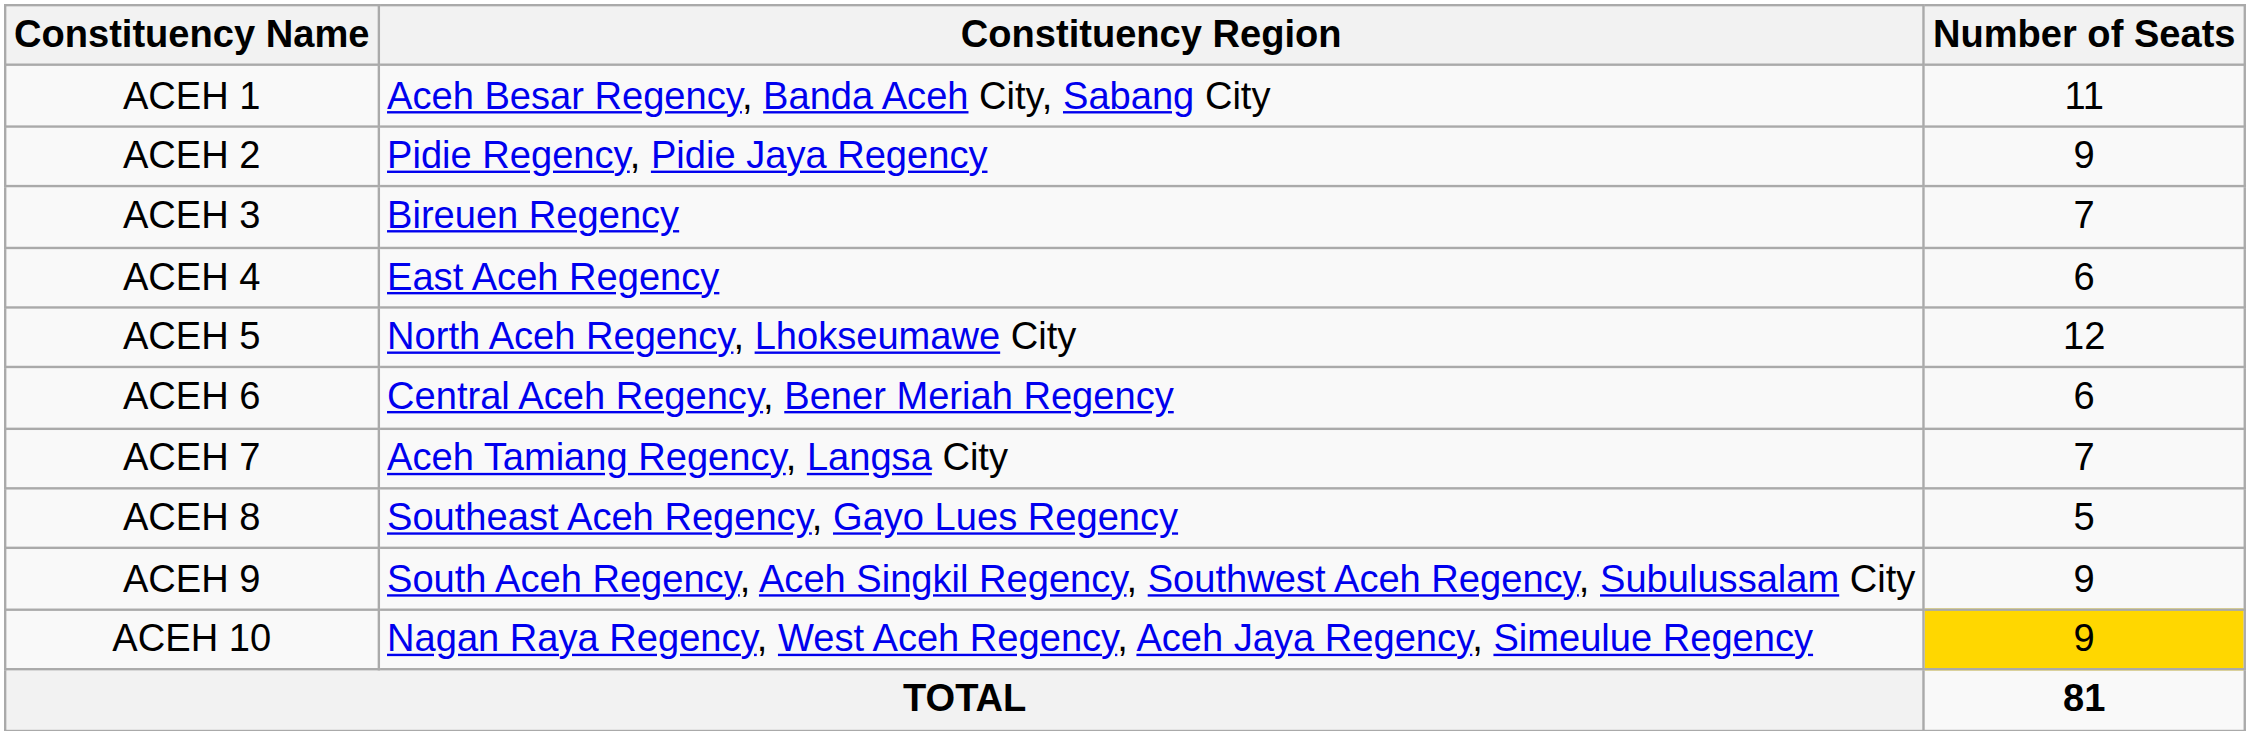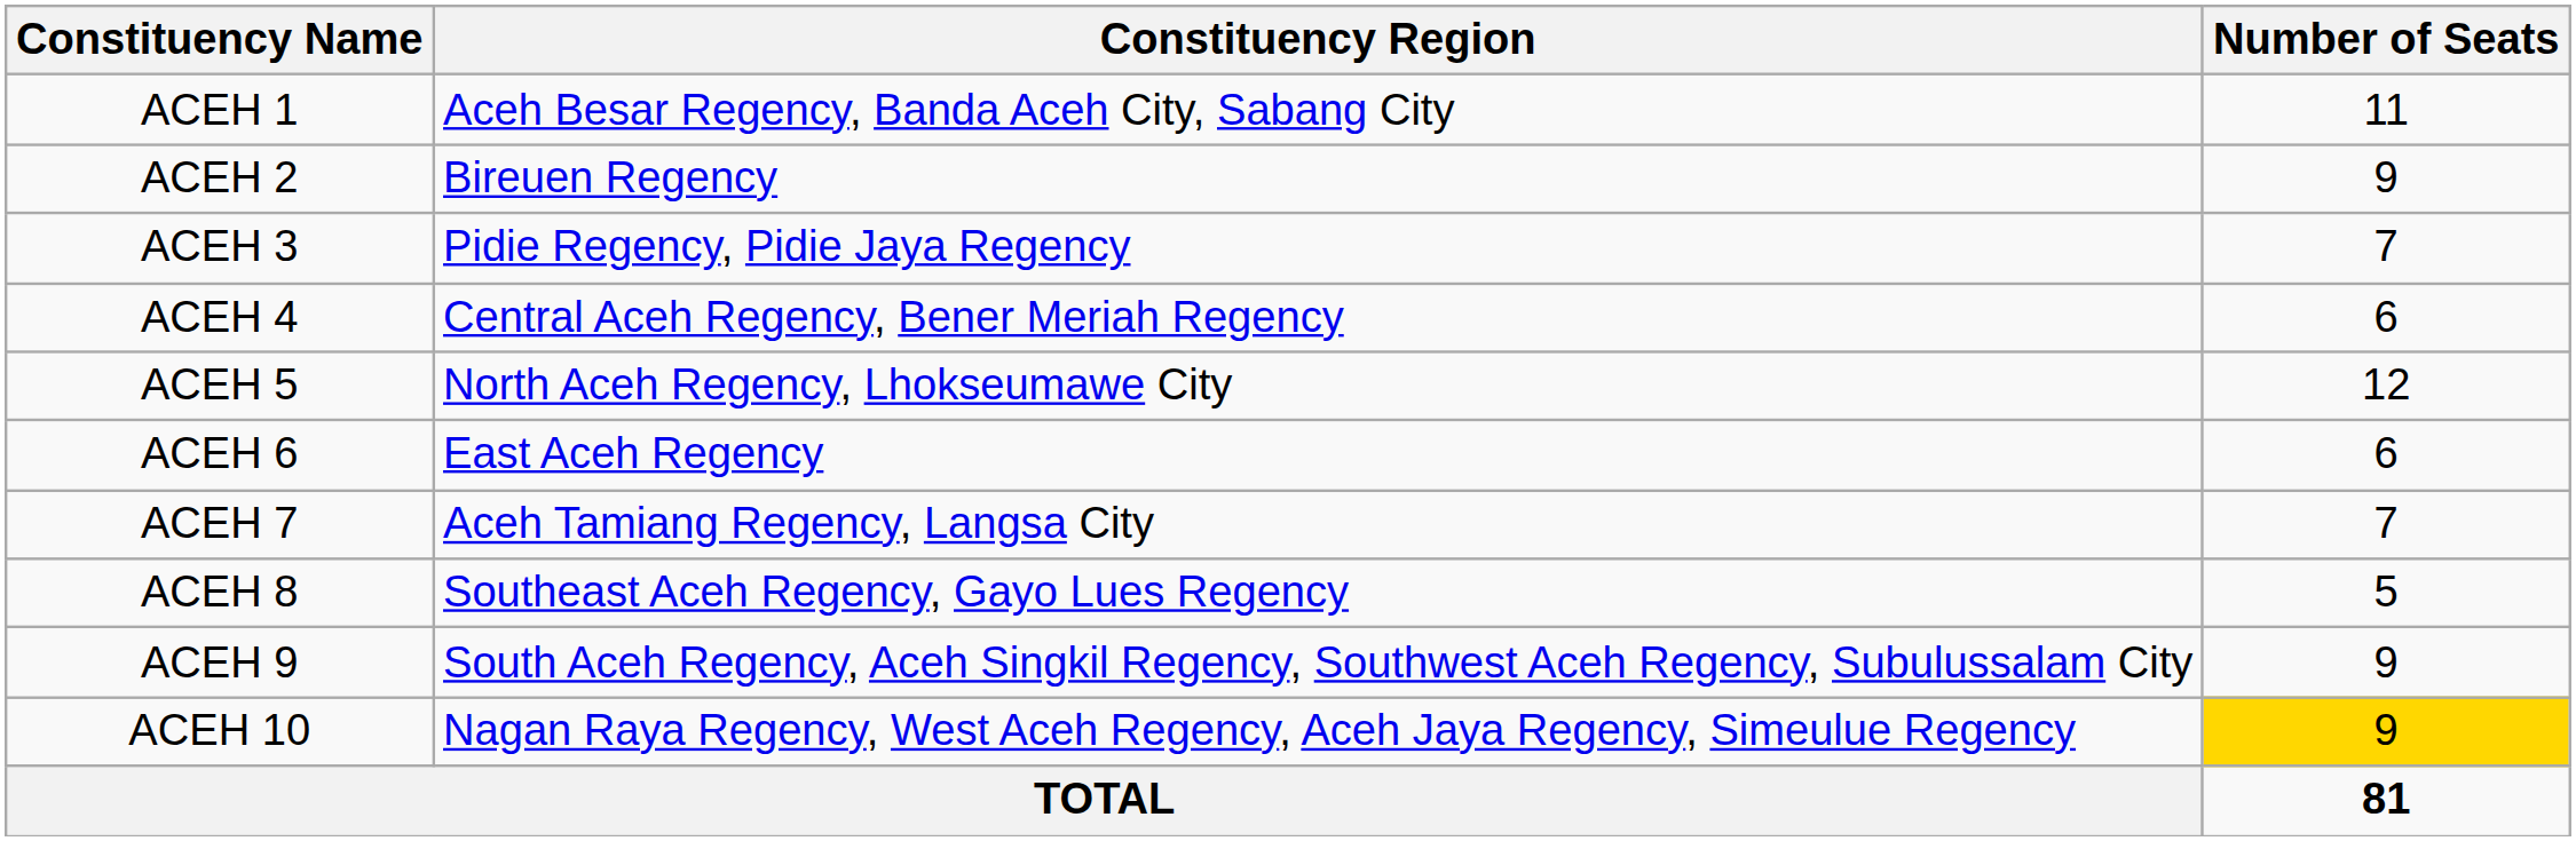 <table class="wikitable">
 <tr>
 <th>Constituency Name</th>
 <th>Constituency Region</th>
 <th>Number of Seats</th>
 </tr>
 <tr>
 <td align=center>ACEH 1</td>
 <td><a href='#'>Aceh Besar Regency</a>, <a href='#'>Banda Aceh</a> City, <a href='#'>Sabang</a> City</td>
 <td align=center>11</td>
 </tr>
 <tr>
 <td align=center>ACEH 2</td>
-<td><a href='#'>Pidie Regency</a>, <a href='#'>Pidie Jaya Regency</a></td>
+<td><a href='#'>Bireuen Regency</a></td>
 <td align=center>9</td>
 </tr>
 <tr>
 <td align=center>ACEH 3</td>
-<td><a href='#'>Bireuen Regency</a></td>
+<td><a href='#'>Pidie Regency</a>, <a href='#'>Pidie Jaya Regency</a></td>
 <td align=center>7</td>
 </tr>
 <tr>
 <td align=center>ACEH 4</td>
-<td><a href='#'>East Aceh Regency</a></td>
+<td><a href='#'>Central Aceh Regency</a>, <a href='#'>Bener Meriah Regency</a></td>
 <td align=center>6</td>
 </tr>
 <tr>
 <td align=center>ACEH 5</td>
 <td><a href='#'>North Aceh Regency</a>, <a href='#'>Lhokseumawe</a> City</td>
 <td align=center>12</td>
 </tr>
 <tr>
 <td align=center>ACEH 6</td>
-<td><a href='#'>Central Aceh Regency</a>, <a href='#'>Bener Meriah Regency</a></td>
+<td><a href='#'>East Aceh Regency</a></td>
 <td align=center>6</td>
 </tr>
 <tr>
 <td align=center>ACEH 7</td>
 <td><a href='#'>Aceh Tamiang Regency</a>, <a href='#'>Langsa</a> City</td>
 <td align=center>7</td>
 </tr>
 <tr>
 <td align=center>ACEH 8</td>
 <td><a href='#'>Southeast Aceh Regency</a>, <a href='#'>Gayo Lues Regency</a></td>
 <td align=center>5</td>
 </tr>
 <tr>
 <td align=center>ACEH 9</td>
 <td><a href='#'>South Aceh Regency</a>, <a href='#'>Aceh Singkil Regency</a>, <a href='#'>Southwest Aceh Regency</a>, <a href='#'>Subulussalam</a> City</td>
 <td align=center>9</td>
 </tr>
 <tr>
 <td align=center>ACEH 10</td>
 <td><a href='#'>Nagan Raya Regency</a>, <a href='#'>West Aceh Regency</a>, <a href='#'>Aceh Jaya Regency</a>, <a href='#'>Simeulue Regency</a></td>
 <td align=center style="background: gold;">9</td>
 </tr>
 <tr>
 <th colspan=2>TOTAL</th>
 <td align=center><strong>81</strong></td>
 </tr>
 <tr>
 </tr>
 </table>
